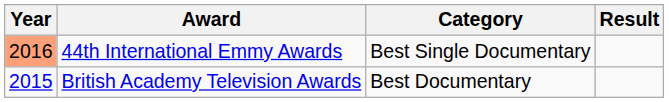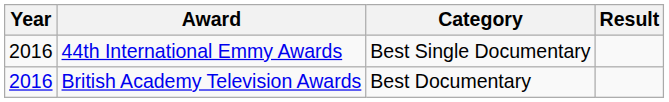 <table class="wikitable">
 <tr>
 <th>Year</th>
 <th>Award</th>
 <th>Category</th>
 <th>Result</th>
 </tr>
 <tr>
-<td style="background: lightsalmon;">2016</td>
+<td>2016</td>
 <td><a href='#'>44th International Emmy Awards</a></td>
 <td>Best Single Documentary</td>
 <td></td>
 </tr>
 <tr>
-<td><a href='#'>2015</a></td>
+<td><a href='#'>2016</a></td>
 <td><a href='#'>British Academy Television Awards</a></td>
 <td>Best Documentary</td>
 <td></td>
 </tr>
 </table>
